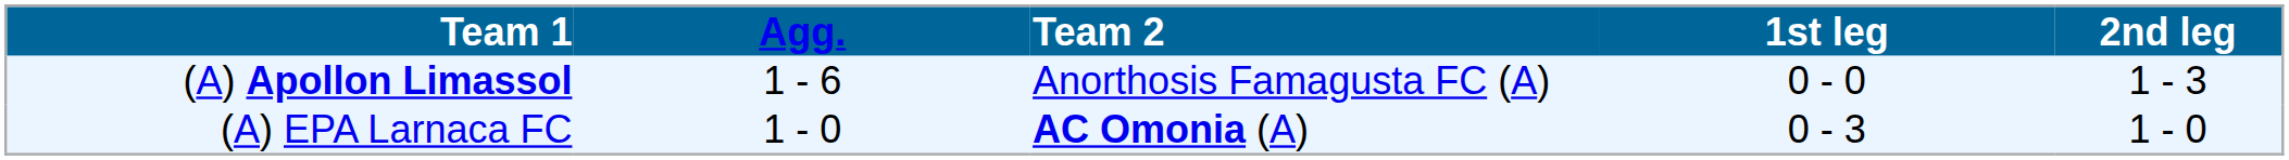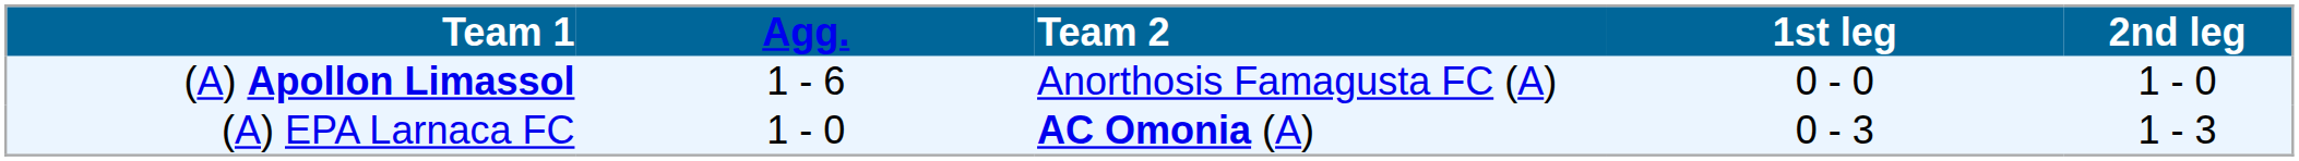 <table cellspacing="0" style="background: #EBF5FF; border: 1px #aaa solid; border-collapse: collapse; font-size: 95%;" width=70%>
 <tr bgcolor=#006699 style="color:white;">
 <th width=25% align="right">Team 1</th>
 <th width=20% align="center"><a href='#'>Agg.</a></th>
 <th width=25% align="left">Team 2</th>
 <th width=20% align="center">1st leg</th>
 <th width=20% align="center">2nd leg</th>
 </tr>
 <tr>
 <td align=right>(<a href='#'>A</a>) <strong><a href='#'>Apollon Limassol</a></strong></td>
 <td align=center>1 - 6</td>
 <td align=left><a href='#'>Anorthosis Famagusta FC</a> (<a href='#'>A</a>)</td>
 <td align=center>0 - 0</td>
-<td align=center>1 - 3</td>
+<td align=center>1 - 0</td>
 </tr>
 <tr>
 <td align=right>(<a href='#'>A</a>) <a href='#'>EPA Larnaca FC</a></td>
 <td align=center>1 - 0</td>
 <td align=left><strong><a href='#'>AC Omonia</a></strong> (<a href='#'>A</a>)</td>
 <td align=center>0 - 3</td>
-<td align=center>1 - 0</td>
+<td align=center>1 - 3</td>
 </tr>
 <tr>
 </tr>
 </table>
